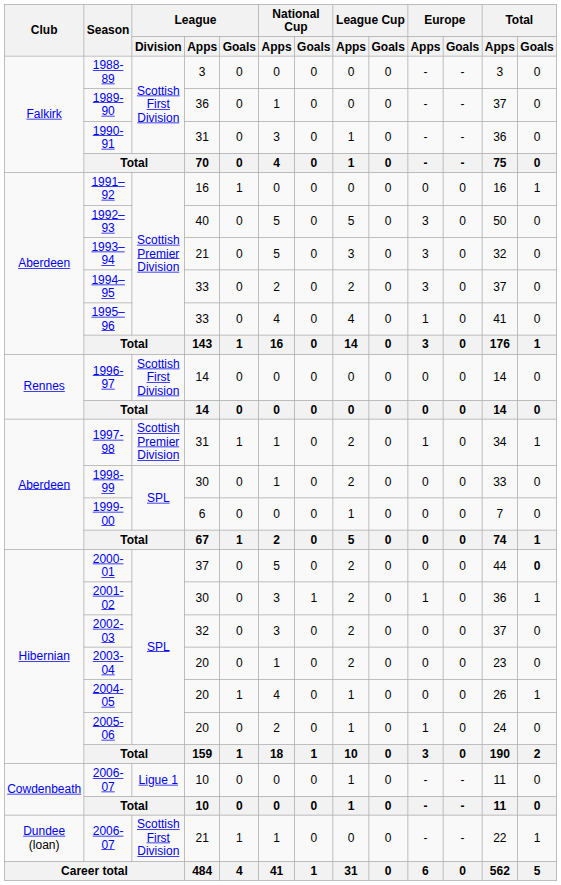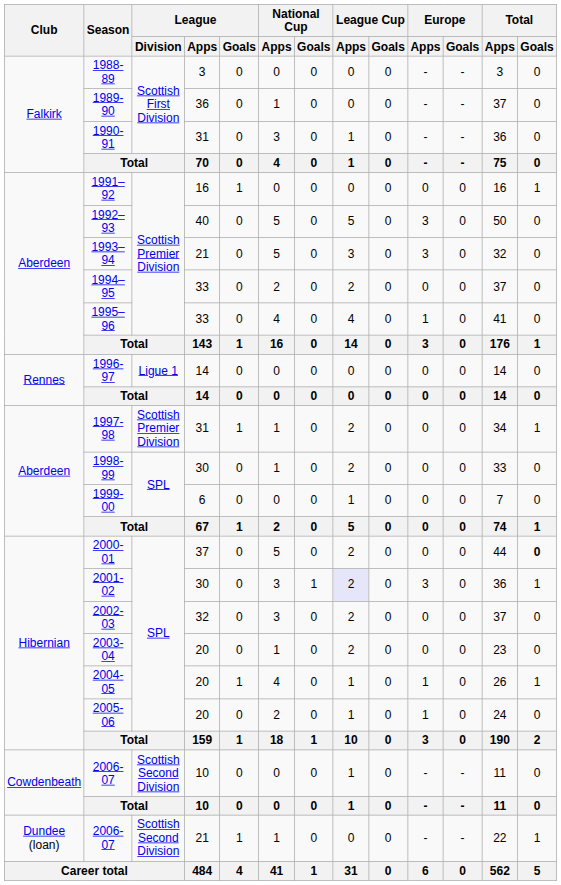 <table class="wikitable" style="text-align:center">
 <tr>
 <th rowspan="2">Club</th>
 <th rowspan="2">Season</th>
 <th colspan="3">League</th>
 <th colspan="2">National Cup</th>
 <th colspan="2">League Cup</th>
 <th colspan="2">Europe</th>
 <th colspan="2">Total</th>
 </tr>
 <tr>
 <th>Division</th>
 <th>Apps</th>
 <th>Goals</th>
 <th>Apps</th>
 <th>Goals</th>
 <th>Apps</th>
 <th>Goals</th>
 <th>Apps</th>
 <th>Goals</th>
 <th>Apps</th>
 <th>Goals</th>
 </tr>
 <tr>
 <td rowspan="4"><a href='#'>Falkirk</a></td>
 <td><a href='#'>1988-89</a></td>
 <td rowspan="3"><a href='#'>Scottish First Division</a></td>
 <td>3</td>
 <td>0</td>
 <td>0</td>
 <td>0</td>
 <td>0</td>
 <td>0</td>
 <td>-</td>
 <td>-</td>
 <td>3</td>
 <td>0</td>
 </tr>
 <tr>
 <td><a href='#'>1989-90</a></td>
 <td>36</td>
 <td>0</td>
 <td>1</td>
 <td>0</td>
 <td>0</td>
 <td>0</td>
 <td>-</td>
 <td>-</td>
 <td>37</td>
 <td>0</td>
 </tr>
 <tr>
 <td><a href='#'>1990-91</a></td>
 <td>31</td>
 <td>0</td>
 <td>3</td>
 <td>0</td>
 <td>1</td>
 <td>0</td>
 <td>-</td>
 <td>-</td>
 <td>36</td>
 <td>0</td>
 </tr>
 <tr>
 <th colspan="2">Total</th>
 <th>70</th>
 <th>0</th>
 <th>4</th>
 <th>0</th>
 <th>1</th>
 <th>0</th>
 <th>-</th>
 <th>-</th>
 <th>75</th>
 <th>0</th>
 </tr>
 <tr>
 <td rowspan="6"><a href='#'>Aberdeen</a></td>
 <td><a href='#'>1991–92</a></td>
 <td rowspan="5"><a href='#'>Scottish Premier Division</a></td>
 <td>16</td>
 <td>1</td>
 <td>0</td>
 <td>0</td>
 <td>0</td>
 <td>0</td>
 <td>0</td>
 <td>0</td>
 <td>16</td>
 <td>1</td>
 </tr>
 <tr>
 <td><a href='#'>1992–93</a></td>
 <td>40</td>
 <td>0</td>
 <td>5</td>
 <td>0</td>
 <td>5</td>
 <td>0</td>
 <td>3</td>
 <td>0</td>
 <td>50</td>
 <td>0</td>
 </tr>
 <tr>
 <td><a href='#'>1993–94</a></td>
 <td>21</td>
 <td>0</td>
 <td>5</td>
 <td>0</td>
 <td>3</td>
 <td>0</td>
 <td>3</td>
 <td>0</td>
 <td>32</td>
 <td>0</td>
 </tr>
 <tr>
 <td><a href='#'>1994–95</a></td>
 <td>33</td>
 <td>0</td>
 <td>2</td>
 <td>0</td>
 <td>2</td>
 <td>0</td>
-<td>3</td>
+<td>0</td>
 <td>0</td>
 <td>37</td>
 <td>0</td>
 </tr>
 <tr>
 <td><a href='#'>1995–96</a></td>
 <td>33</td>
 <td>0</td>
 <td>4</td>
 <td>0</td>
 <td>4</td>
 <td>0</td>
 <td>1</td>
 <td>0</td>
 <td>41</td>
 <td>0</td>
 </tr>
 <tr>
 <th colspan="2">Total</th>
 <th>143</th>
 <th>1</th>
 <th>16</th>
 <th>0</th>
 <th>14</th>
 <th>0</th>
 <th>3</th>
 <th>0</th>
 <th>176</th>
 <th>1</th>
 </tr>
 <tr>
 <td rowspan="2"><a href='#'>Rennes</a></td>
 <td><a href='#'>1996-97</a></td>
-<td><a href='#'>Scottish First Division</a></td>
+<td><a href='#'>Ligue 1</a></td>
 <td>14</td>
 <td>0</td>
 <td>0</td>
 <td>0</td>
 <td>0</td>
 <td>0</td>
 <td>0</td>
 <td>0</td>
 <td>14</td>
 <td>0</td>
 </tr>
 <tr>
 <th colspan="2">Total</th>
 <th>14</th>
 <th>0</th>
 <th>0</th>
 <th>0</th>
 <th>0</th>
 <th>0</th>
 <th>0</th>
 <th>0</th>
 <th>14</th>
 <th>0</th>
 </tr>
 <tr>
 <td rowspan="4"><a href='#'>Aberdeen</a></td>
 <td><a href='#'>1997-98</a></td>
 <td><a href='#'>Scottish Premier Division</a></td>
 <td>31</td>
 <td>1</td>
 <td>1</td>
 <td>0</td>
 <td>2</td>
 <td>0</td>
-<td>1</td>
+<td>0</td>
 <td>0</td>
 <td>34</td>
 <td>1</td>
 </tr>
 <tr>
 <td><a href='#'>1998-99</a></td>
 <td rowspan="2"><a href='#'>SPL</a></td>
 <td>30</td>
 <td>0</td>
 <td>1</td>
 <td>0</td>
 <td>2</td>
 <td>0</td>
 <td>0</td>
 <td>0</td>
 <td>33</td>
 <td>0</td>
 </tr>
 <tr>
 <td><a href='#'>1999-00</a></td>
 <td>6</td>
 <td>0</td>
 <td>0</td>
 <td>0</td>
 <td>1</td>
 <td>0</td>
 <td>0</td>
 <td>0</td>
 <td>7</td>
 <td>0</td>
 </tr>
 <tr>
 <th colspan="2">Total</th>
 <th>67</th>
 <th>1</th>
 <th>2</th>
 <th>0</th>
 <th>5</th>
 <th>0</th>
 <th>0</th>
 <th>0</th>
 <th>74</th>
 <th>1</th>
 </tr>
 <tr>
 <td rowspan="7"><a href='#'>Hibernian</a></td>
 <td><a href='#'>2000-01</a></td>
 <td rowspan="6"><a href='#'>SPL</a></td>
 <td>37</td>
 <td>0</td>
 <td>5</td>
 <td>0</td>
 <td>2</td>
 <td>0</td>
 <td>0</td>
 <td>0</td>
 <td>44</td>
 <td><strong>0</strong></td>
 </tr>
 <tr>
 <td><a href='#'>2001-02</a></td>
 <td>30</td>
 <td>0</td>
 <td>3</td>
 <td>1</td>
-<td>2</td>
+<td style="background: lavender;">2</td>
 <td>0</td>
-<td>1</td>
+<td>3</td>
 <td>0</td>
 <td>36</td>
 <td>1</td>
 </tr>
 <tr>
 <td><a href='#'>2002-03</a></td>
 <td>32</td>
 <td>0</td>
 <td>3</td>
 <td>0</td>
 <td>2</td>
 <td>0</td>
 <td>0</td>
 <td>0</td>
 <td>37</td>
 <td>0</td>
 </tr>
 <tr>
 <td><a href='#'>2003-04</a></td>
 <td>20</td>
 <td>0</td>
 <td>1</td>
 <td>0</td>
 <td>2</td>
 <td>0</td>
 <td>0</td>
 <td>0</td>
 <td>23</td>
 <td>0</td>
 </tr>
 <tr>
 <td><a href='#'>2004-05</a></td>
 <td>20</td>
 <td>1</td>
 <td>4</td>
 <td>0</td>
 <td>1</td>
 <td>0</td>
-<td>0</td>
+<td>1</td>
 <td>0</td>
 <td>26</td>
 <td>1</td>
 </tr>
 <tr>
 <td><a href='#'>2005-06</a></td>
 <td>20</td>
 <td>0</td>
 <td>2</td>
 <td>0</td>
 <td>1</td>
 <td>0</td>
 <td>1</td>
 <td>0</td>
 <td>24</td>
 <td>0</td>
 </tr>
 <tr>
 <th colspan="2">Total</th>
 <th>159</th>
 <th>1</th>
 <th>18</th>
 <th>1</th>
 <th>10</th>
 <th>0</th>
 <th>3</th>
 <th>0</th>
 <th>190</th>
 <th>2</th>
 </tr>
 <tr>
 <td rowspan="2"><a href='#'>Cowdenbeath</a></td>
 <td><a href='#'>2006-07</a></td>
-<td><a href='#'>Ligue 1</a></td>
+<td><a href='#'>Scottish Second Division</a></td>
 <td>10</td>
 <td>0</td>
 <td>0</td>
 <td>0</td>
 <td>1</td>
 <td>0</td>
 <td>-</td>
 <td>-</td>
 <td>11</td>
 <td>0</td>
 </tr>
 <tr>
 <th colspan="2">Total</th>
 <th>10</th>
 <th>0</th>
 <th>0</th>
 <th>0</th>
 <th>1</th>
 <th>0</th>
 <th>-</th>
 <th>-</th>
 <th>11</th>
 <th>0</th>
 </tr>
 <tr>
 <td><a href='#'>Dundee</a> (loan)</td>
 <td><a href='#'>2006-07</a></td>
-<td><a href='#'>Scottish First Division</a></td>
+<td><a href='#'>Scottish Second Division</a></td>
 <td>21</td>
 <td>1</td>
 <td>1</td>
 <td>0</td>
 <td>0</td>
 <td>0</td>
 <td>-</td>
 <td>-</td>
 <td>22</td>
 <td>1</td>
 </tr>
 <tr>
 <th colspan="3">Career total</th>
 <th>484</th>
 <th>4</th>
 <th>41</th>
 <th>1</th>
 <th>31</th>
 <th>0</th>
 <th>6</th>
 <th>0</th>
 <th>562</th>
 <th>5</th>
 </tr>
 </table>
